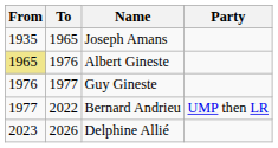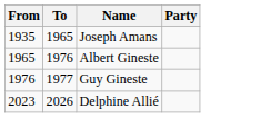 <table class="wikitable">
 <tr>
 <th>From</th>
 <th>To</th>
 <th>Name</th>
 <th>Party</th>
 </tr>
 <tr>
 <td>1935</td>
 <td>1965</td>
 <td>Joseph Amans</td>
 <td></td>
 </tr>
 <tr>
-<td style="background: khaki;">1965</td>
+<td>1965</td>
 <td>1976</td>
 <td>Albert Gineste</td>
 <td></td>
 </tr>
 <tr>
 <td>1976</td>
 <td>1977</td>
 <td>Guy Gineste</td>
 <td></td>
 </tr>
 <tr>
-<td>1977</td>
-<td>2022</td>
-<td>Bernard Andrieu</td>
-<td><a href='#'>UMP</a> then <a href='#'>LR</a></td>
-</tr>
-<tr>
 <td>2023</td>
 <td>2026</td>
 <td>Delphine Allié</td>
 <td></td>
 </tr>
 </table>
